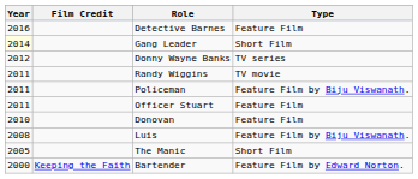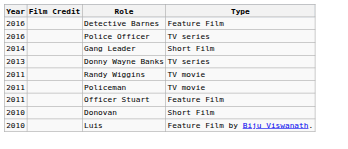 <table class="wikitable">
 <tr style="background:#b0c4de; text-align:center;">
 <th>Year</th>
 <th>Film Credit</th>
 <th>Role</th>
 <th>Type</th>
 </tr>
 <tr>
 <td>2016</td>
 <td></td>
 <td>Detective Barnes</td>
 <td>Feature Film</td>
 </tr>
 <tr>
-<td style="background: lightyellow;">2014</td>
+<td>2016</td>
+<td></td>
+<td>Police Officer</td>
+<td>TV series</td>
+</tr>
+<tr>
+<td>2014</td>
 <td></td>
 <td>Gang Leader</td>
 <td>Short Film</td>
 </tr>
 <tr>
-<td>2012</td>
+<td>2013</td>
 <td></td>
 <td>Donny Wayne Banks</td>
 <td>TV series</td>
 </tr>
 <tr>
 <td>2011</td>
 <td></td>
 <td>Randy Wiggins</td>
 <td>TV movie</td>
 </tr>
 <tr>
 <td>2011</td>
 <td></td>
 <td>Policeman</td>
-<td>Feature Film by <a href='#'>Biju Viswanath</a>.</td>
+<td>TV movie</td>
 </tr>
 <tr>
 <td>2011</td>
 <td></td>
 <td>Officer Stuart</td>
 <td>Feature Film</td>
 </tr>
 <tr>
 <td>2010</td>
 <td></td>
 <td>Donovan</td>
-<td>Feature Film</td>
+<td>Short Film</td>
 </tr>
 <tr>
-<td>2008</td>
+<td>2010</td>
 <td></td>
 <td>Luis</td>
 <td>Feature Film by <a href='#'>Biju Viswanath</a>.</td>
 </tr>
-<tr>
-<td>2005</td>
-<td></td>
-<td>The Manic</td>
-<td>Short Film</td>
-</tr>
-<tr>
-<td>2000</td>
-<td><a href='#'>Keeping the Faith</a></td>
-<td>Bartender</td>
-<td>Feature Film by <a href='#'>Edward Norton</a>.</td>
-</tr>
 </table>
